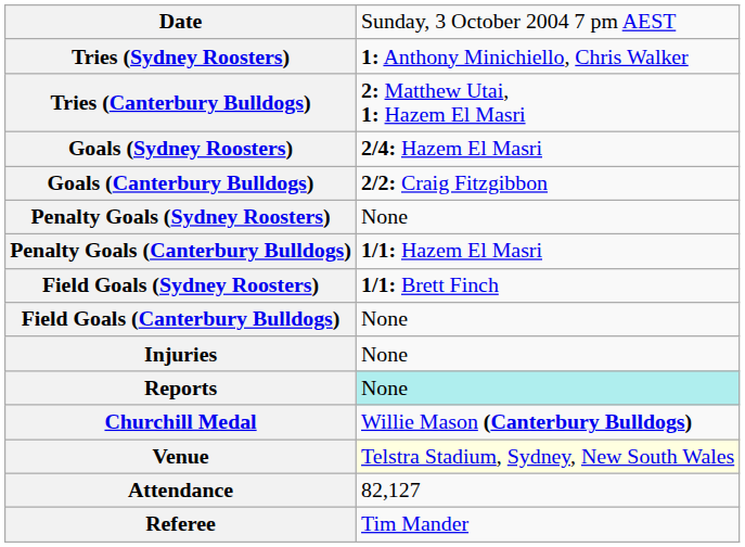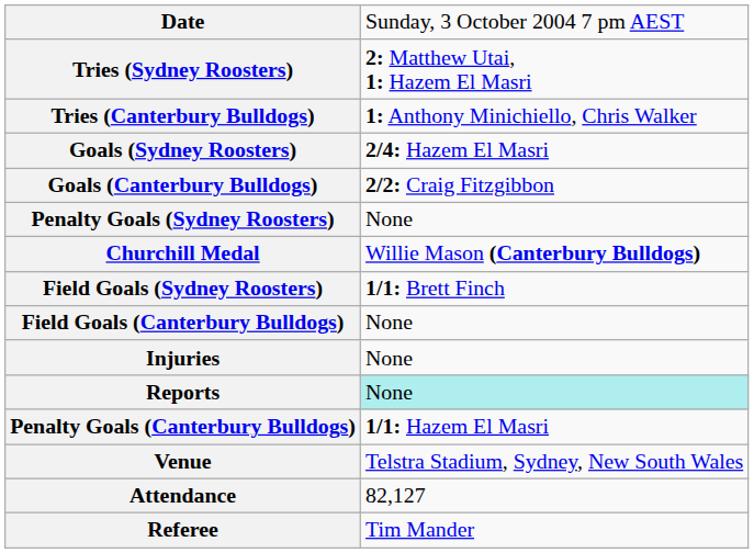 <table class="wikitable">
 <tr>
 <th>Date</th>
 <td>Sunday, 3 October 2004 7 pm <a href='#'>AEST</a></td>
 </tr>
 <tr>
 <th>Tries (<a href='#'>Sydney Roosters</a>)</th>
-<td><strong>1:</strong> <a href='#'>Anthony Minichiello</a>, <a href='#'>Chris Walker</a></td>
+<td><strong>2:</strong> <a href='#'>Matthew Utai</a>,<br><strong>1:</strong> <a href='#'>Hazem El Masri</a></td>
 </tr>
 <tr>
 <th>Tries (<a href='#'>Canterbury Bulldogs</a>)</th>
-<td><strong>2:</strong> <a href='#'>Matthew Utai</a>,<br><strong>1:</strong> <a href='#'>Hazem El Masri</a></td>
+<td><strong>1:</strong> <a href='#'>Anthony Minichiello</a>, <a href='#'>Chris Walker</a></td>
 </tr>
 <tr>
 <th>Goals (<a href='#'>Sydney Roosters</a>)</th>
 <td><strong>2/4:</strong> <a href='#'>Hazem El Masri</a></td>
 </tr>
 <tr>
 <th>Goals (<a href='#'>Canterbury Bulldogs</a>)</th>
 <td><strong>2/2:</strong> <a href='#'>Craig Fitzgibbon</a></td>
 </tr>
 <tr>
 <th>Penalty Goals (<a href='#'>Sydney Roosters</a>)</th>
 <td>None</td>
 </tr>
 <tr>
-<th>Penalty Goals (<a href='#'>Canterbury Bulldogs</a>)</th>
-<td><strong>1/1:</strong> <a href='#'>Hazem El Masri</a></td>
+<th><a href='#'>Churchill Medal</a></th>
+<td><a href='#'>Willie Mason</a> <strong>(<a href='#'>Canterbury Bulldogs</a>)</strong></td>
 </tr>
 <tr>
 <th>Field Goals (<a href='#'>Sydney Roosters</a>)</th>
 <td><strong>1/1:</strong> <a href='#'>Brett Finch</a></td>
 </tr>
 <tr>
 <th>Field Goals (<a href='#'>Canterbury Bulldogs</a>)</th>
 <td>None</td>
 </tr>
 <tr>
 <th>Injuries</th>
 <td>None</td>
 </tr>
 <tr>
 <th>Reports</th>
 <td style="background: paleturquoise;">None</td>
 </tr>
 <tr>
-<th><a href='#'>Churchill Medal</a></th>
-<td><a href='#'>Willie Mason</a> <strong>(<a href='#'>Canterbury Bulldogs</a>)</strong></td>
+<th>Penalty Goals (<a href='#'>Canterbury Bulldogs</a>)</th>
+<td><strong>1/1:</strong> <a href='#'>Hazem El Masri</a></td>
 </tr>
 <tr>
 <th>Venue</th>
-<td style="background: lightyellow;"><a href='#'>Telstra Stadium</a>, <a href='#'>Sydney</a>, <a href='#'>New South Wales</a></td>
+<td><a href='#'>Telstra Stadium</a>, <a href='#'>Sydney</a>, <a href='#'>New South Wales</a></td>
 </tr>
 <tr>
 <th>Attendance</th>
 <td>82,127</td>
 </tr>
 <tr>
 <th>Referee</th>
 <td><a href='#'>Tim Mander</a></td>
 </tr>
 </table>
